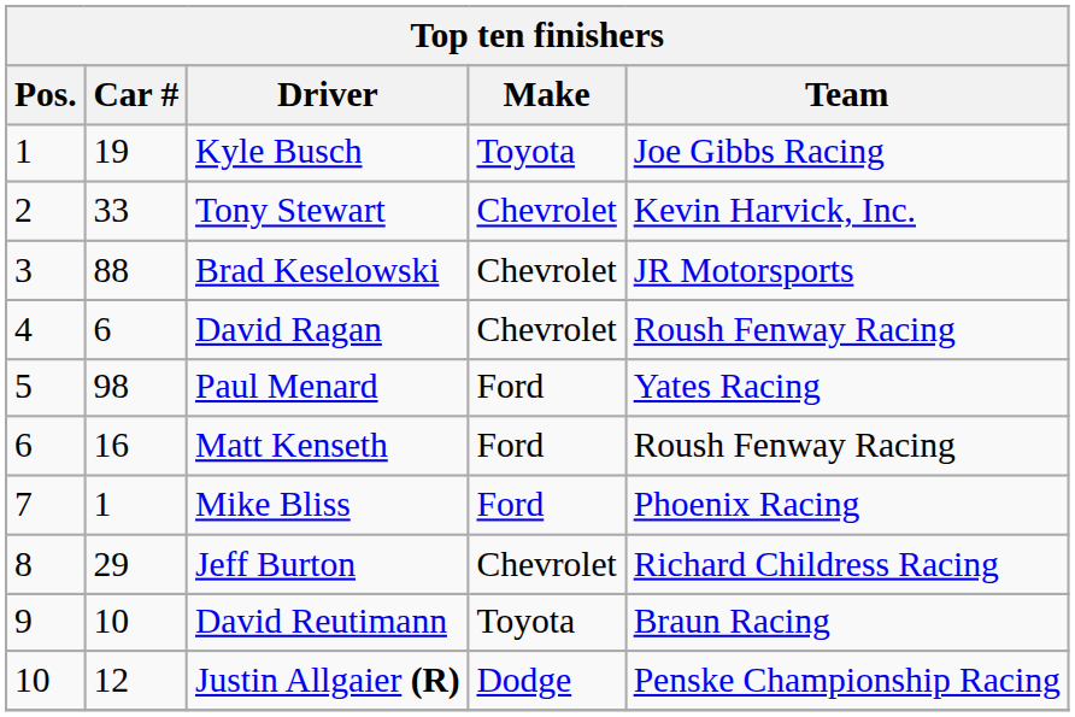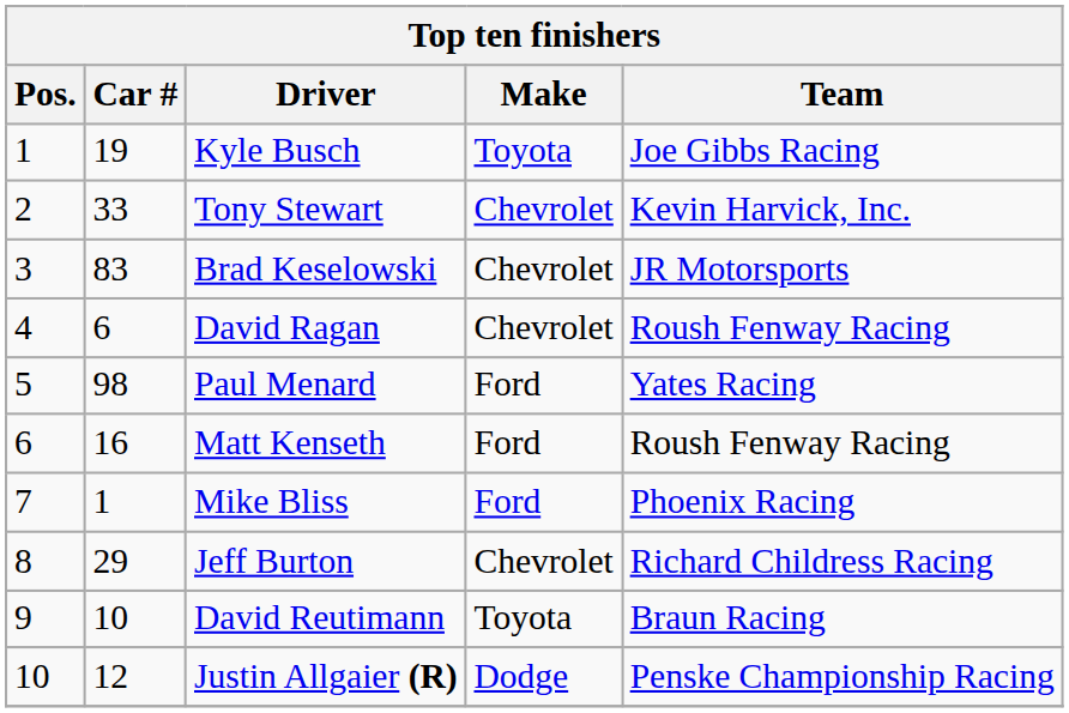 <table class="wikitable" style="font-size: 90%;">
 <tr>
 <th colspan=9>Top ten finishers</th>
 </tr>
 <tr>
 <th>Pos.</th>
 <th>Car #</th>
 <th>Driver</th>
 <th>Make</th>
 <th>Team</th>
 </tr>
 <tr>
 <td>1</td>
 <td>19</td>
 <td><a href='#'>Kyle Busch</a></td>
 <td><a href='#'>Toyota</a></td>
 <td><a href='#'>Joe Gibbs Racing</a></td>
 </tr>
 <tr>
 <td>2</td>
 <td>33</td>
 <td><a href='#'>Tony Stewart</a></td>
 <td><a href='#'>Chevrolet</a></td>
 <td><a href='#'>Kevin Harvick, Inc.</a></td>
 </tr>
 <tr>
 <td>3</td>
-<td>88</td>
+<td>83</td>
 <td><a href='#'>Brad Keselowski</a></td>
 <td>Chevrolet</td>
 <td><a href='#'>JR Motorsports</a></td>
 </tr>
 <tr>
 <td>4</td>
 <td>6</td>
 <td><a href='#'>David Ragan</a></td>
 <td>Chevrolet</td>
 <td><a href='#'>Roush Fenway Racing</a></td>
 </tr>
 <tr>
 <td>5</td>
 <td>98</td>
 <td><a href='#'>Paul Menard</a></td>
 <td>Ford</td>
 <td><a href='#'>Yates Racing</a></td>
 </tr>
 <tr>
 <td>6</td>
 <td>16</td>
 <td><a href='#'>Matt Kenseth</a></td>
 <td>Ford</td>
 <td>Roush Fenway Racing</td>
 </tr>
 <tr>
 <td>7</td>
 <td>1</td>
 <td><a href='#'>Mike Bliss</a></td>
 <td><a href='#'>Ford</a></td>
 <td><a href='#'>Phoenix Racing</a></td>
 </tr>
 <tr>
 <td>8</td>
 <td>29</td>
 <td><a href='#'>Jeff Burton</a></td>
 <td>Chevrolet</td>
 <td><a href='#'>Richard Childress Racing</a></td>
 </tr>
 <tr>
 <td>9</td>
 <td>10</td>
 <td><a href='#'>David Reutimann</a></td>
 <td>Toyota</td>
 <td><a href='#'>Braun Racing</a></td>
 </tr>
 <tr>
 <td>10</td>
 <td>12</td>
 <td><a href='#'>Justin Allgaier</a> <strong>(R)</strong></td>
 <td><a href='#'>Dodge</a></td>
 <td><a href='#'>Penske Championship Racing</a></td>
 </tr>
 <tr>
 </tr>
 </table>
